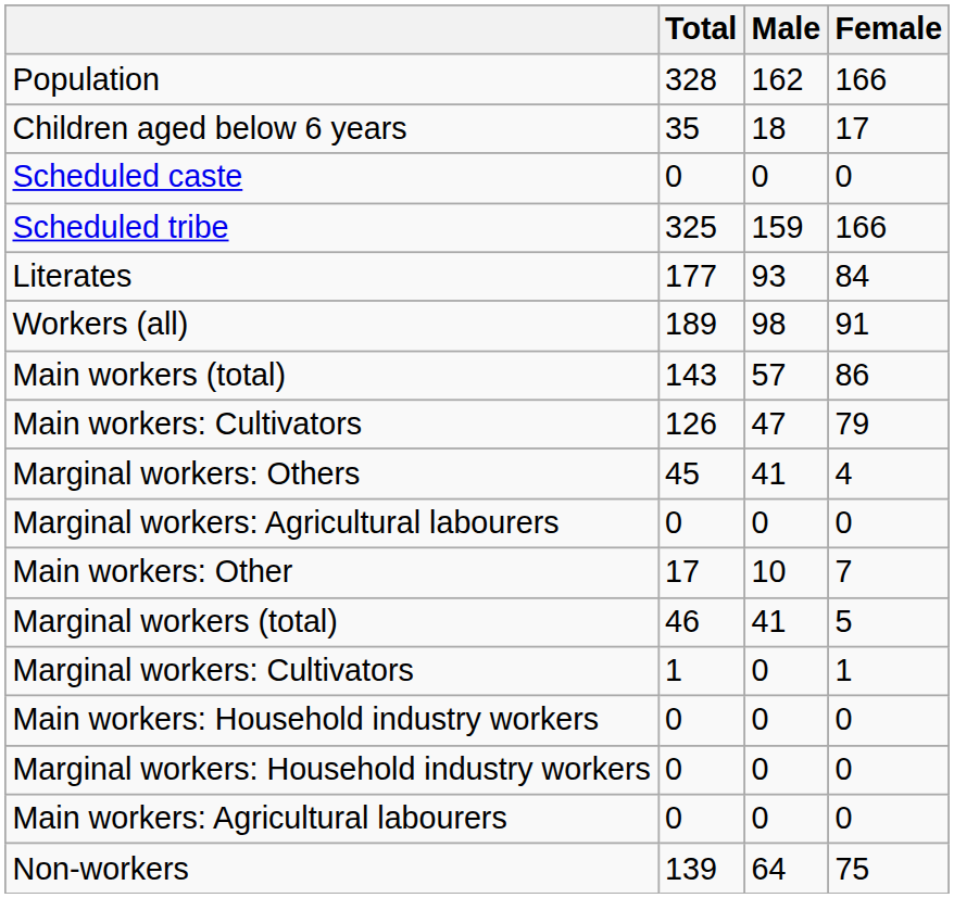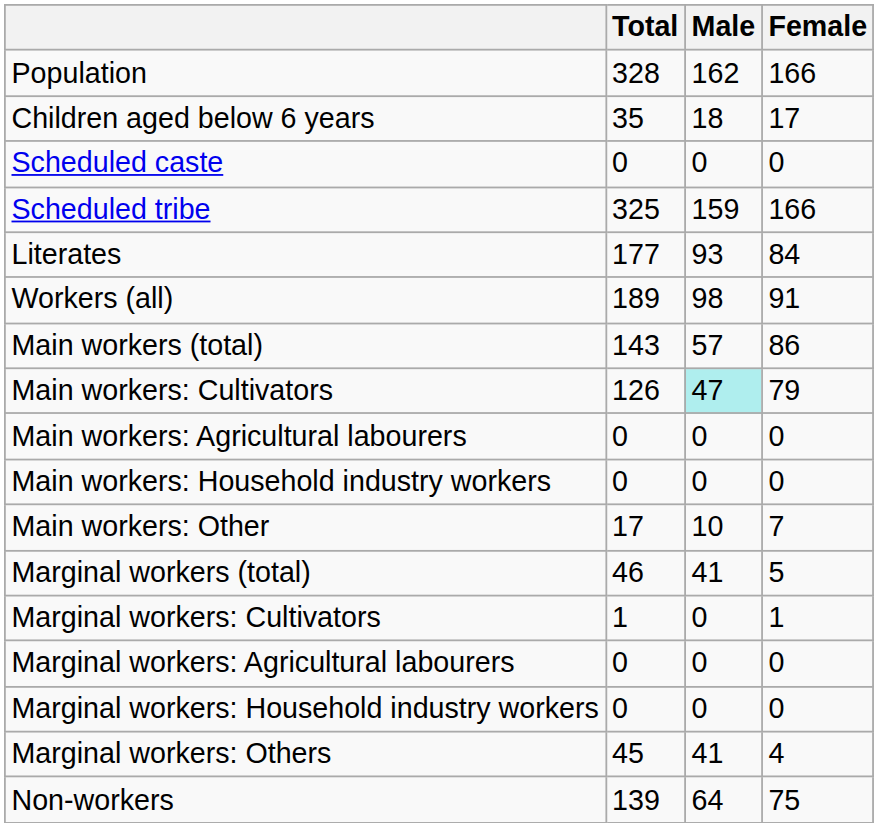 <table class="wikitable sortable">
 <tr>
 <th></th>
 <th>Total</th>
 <th>Male</th>
 <th>Female</th>
 </tr>
 <tr>
 <td>Population</td>
 <td>328</td>
 <td>162</td>
 <td>166</td>
 </tr>
 <tr>
 <td>Children aged below 6 years</td>
 <td>35</td>
 <td>18</td>
 <td>17</td>
 </tr>
 <tr>
 <td><a href='#'>Scheduled caste</a></td>
 <td>0</td>
 <td>0</td>
 <td>0</td>
 </tr>
 <tr>
 <td><a href='#'>Scheduled tribe</a></td>
 <td>325</td>
 <td>159</td>
 <td>166</td>
 </tr>
 <tr>
 <td>Literates</td>
 <td>177</td>
 <td>93</td>
 <td>84</td>
 </tr>
 <tr>
 <td>Workers (all)</td>
 <td>189</td>
 <td>98</td>
 <td>91</td>
 </tr>
 <tr>
 <td>Main workers (total)</td>
 <td>143</td>
 <td>57</td>
 <td>86</td>
 </tr>
 <tr>
 <td>Main workers: Cultivators</td>
 <td>126</td>
-<td>47</td>
+<td style="background: paleturquoise;">47</td>
 <td>79</td>
 </tr>
 <tr>
-<td>Marginal workers: Others</td>
-<td>45</td>
-<td>41</td>
-<td>4</td>
+<td>Main workers: Agricultural labourers</td>
+<td>0</td>
+<td>0</td>
+<td>0</td>
 </tr>
 <tr>
-<td>Marginal workers: Agricultural labourers</td>
+<td>Main workers: Household industry workers</td>
 <td>0</td>
 <td>0</td>
 <td>0</td>
 </tr>
 <tr>
 <td>Main workers: Other</td>
 <td>17</td>
 <td>10</td>
 <td>7</td>
 </tr>
 <tr>
 <td>Marginal workers (total)</td>
 <td>46</td>
 <td>41</td>
 <td>5</td>
 </tr>
 <tr>
 <td>Marginal workers: Cultivators</td>
 <td>1</td>
 <td>0</td>
 <td>1</td>
 </tr>
 <tr>
-<td>Main workers: Household industry workers</td>
+<td>Marginal workers: Agricultural labourers</td>
 <td>0</td>
 <td>0</td>
 <td>0</td>
 </tr>
 <tr>
 <td>Marginal workers: Household industry workers</td>
 <td>0</td>
 <td>0</td>
 <td>0</td>
 </tr>
 <tr>
-<td>Main workers: Agricultural labourers</td>
-<td>0</td>
-<td>0</td>
-<td>0</td>
+<td>Marginal workers: Others</td>
+<td>45</td>
+<td>41</td>
+<td>4</td>
 </tr>
 <tr>
 <td>Non-workers</td>
 <td>139</td>
 <td>64</td>
 <td>75</td>
 </tr>
 </table>
